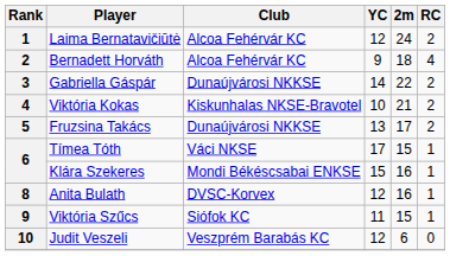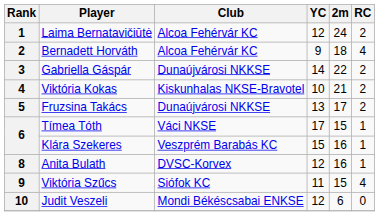 <table class="wikitable" style="text-align:center">
 <tr>
 <th>Rank</th>
 <th>Player</th>
 <th>Club</th>
 <th>YC</th>
 <th>2m</th>
 <th>RC</th>
 </tr>
 <tr>
 <th rowspan="1">1</th>
 <td align="left"> <a href='#'>Laima Bernatavičiūtė</a></td>
 <td align="left"><a href='#'>Alcoa Fehérvár KC</a></td>
 <td>12</td>
 <td>24</td>
 <td>2</td>
 </tr>
 <tr>
 <th rowspan="1">2</th>
 <td align="left"> <a href='#'>Bernadett Horváth</a></td>
 <td align="left"><a href='#'>Alcoa Fehérvár KC</a></td>
 <td>9</td>
 <td>18</td>
 <td>4</td>
 </tr>
 <tr>
 <th rowspan="1">3</th>
 <td align="left"> <a href='#'>Gabriella Gáspár</a></td>
 <td align="left"><a href='#'>Dunaújvárosi NKKSE</a></td>
 <td>14</td>
 <td>22</td>
 <td>2</td>
 </tr>
 <tr>
 <th rowspan="1">4</th>
 <td align="left"> <a href='#'>Viktória Kokas</a></td>
 <td align="left"><a href='#'>Kiskunhalas NKSE-Bravotel</a></td>
 <td>10</td>
 <td>21</td>
 <td>2</td>
 </tr>
 <tr>
 <th rowspan="1">5</th>
 <td align="left"> <a href='#'>Fruzsina Takács</a></td>
 <td align="left"><a href='#'>Dunaújvárosi NKKSE</a></td>
 <td>13</td>
 <td>17</td>
 <td>2</td>
 </tr>
 <tr>
 <th rowspan="2">6</th>
 <td align="left"> <a href='#'>Tímea Tóth</a></td>
 <td align="left"><a href='#'>Váci NKSE</a></td>
 <td>17</td>
 <td>15</td>
 <td>1</td>
 </tr>
 <tr>
 <td align="left"> <a href='#'>Klára Szekeres</a></td>
-<td align="left"><a href='#'>Mondi Békéscsabai ENKSE</a></td>
+<td align="left"><a href='#'>Veszprém Barabás KC</a></td>
 <td>15</td>
 <td>16</td>
 <td>1</td>
 </tr>
 <tr>
 <th rowspan="1">8</th>
 <td align="left"> <a href='#'>Anita Bulath</a></td>
 <td align="left"><a href='#'>DVSC-Korvex</a></td>
 <td>12</td>
 <td>16</td>
 <td>1</td>
 </tr>
 <tr>
 <th rowspan="1">9</th>
 <td align="left"> <a href='#'>Viktória Szűcs</a></td>
 <td align="left"><a href='#'>Siófok KC</a></td>
 <td>11</td>
 <td>15</td>
-<td>1</td>
+<td>4</td>
 </tr>
 <tr>
 <th rowspan="1">10</th>
 <td align="left"> <a href='#'>Judit Veszeli</a></td>
-<td align="left"><a href='#'>Veszprém Barabás KC</a></td>
+<td align="left"><a href='#'>Mondi Békéscsabai ENKSE</a></td>
 <td>12</td>
 <td>6</td>
 <td>0</td>
 </tr>
 <tr>
 </tr>
 </table>
